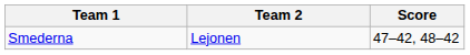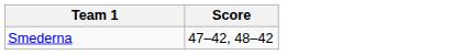 <table class="wikitable" style="font-size: 100%">
 <tr>
 <th width=200>Team 1</th>
-<th width=200>Team 2</th>
 <th width=100>Score</th>
 </tr>
 <tr>
 <td><a href='#'>Smederna</a></td>
-<td><a href='#'>Lejonen</a></td>
 <td>47–42, 48–42</td>
 </tr>
 </table>
